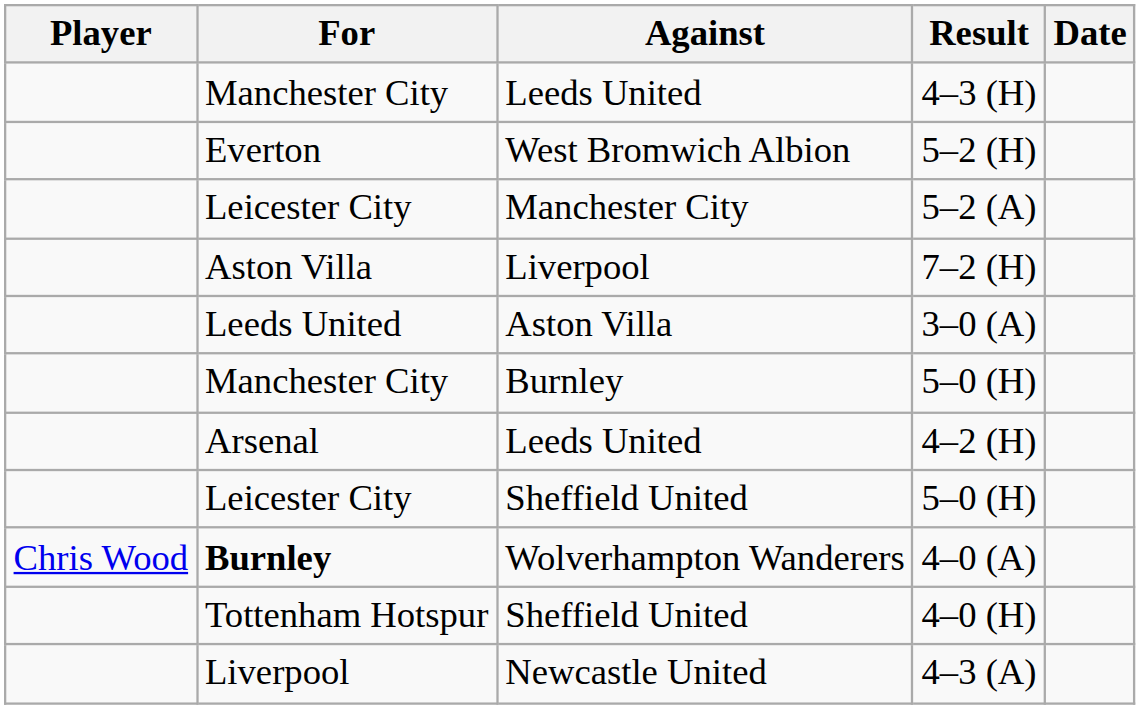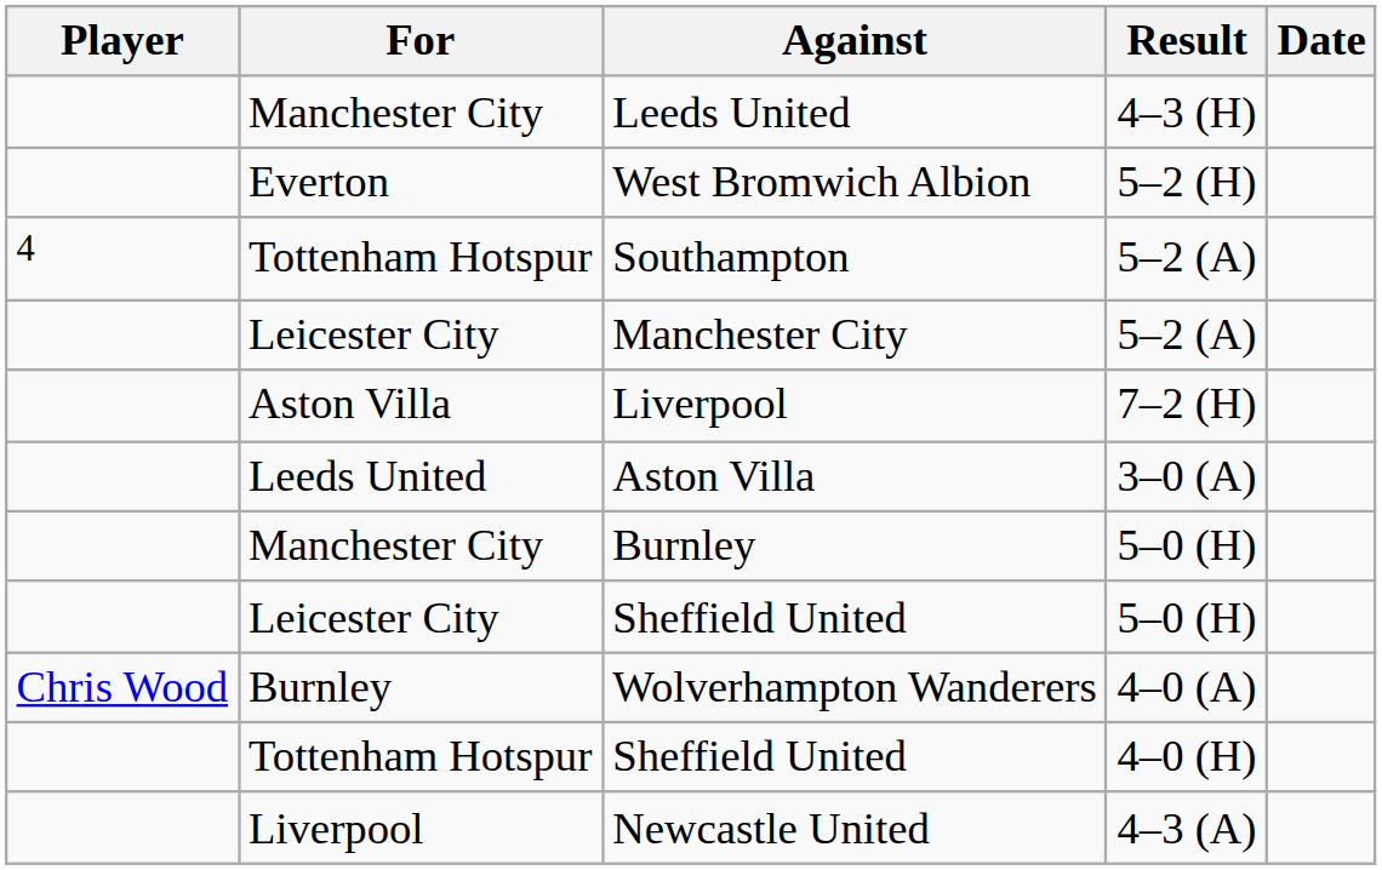 <table class="wikitable">
 <tr>
 <th>Player</th>
 <th>For</th>
 <th>Against</th>
 <th>Result</th>
 <th>Date</th>
 </tr>
 <tr>
 <td> </td>
 <td>Manchester City</td>
 <td>Leeds United</td>
 <td>4–3 (H)</td>
 <td></td>
 </tr>
 <tr>
 <td> </td>
 <td>Everton</td>
 <td>West Bromwich Albion</td>
 <td>5–2 (H)</td>
+<td></td>
+</tr>
+<tr>
+<td> <sup>4</sup></td>
+<td>Tottenham Hotspur</td>
+<td>Southampton</td>
+<td>5–2 (A)</td>
 <td></td>
 </tr>
 <tr>
 <td> </td>
 <td>Leicester City</td>
 <td>Manchester City</td>
 <td>5–2 (A)</td>
 <td></td>
 </tr>
 <tr>
 <td> </td>
 <td>Aston Villa</td>
 <td>Liverpool</td>
 <td>7–2 (H)</td>
 <td></td>
 </tr>
 <tr>
 <td> </td>
 <td>Leeds United</td>
 <td>Aston Villa</td>
 <td>3–0 (A)</td>
 <td></td>
 </tr>
 <tr>
 <td> </td>
 <td>Manchester City</td>
 <td>Burnley</td>
 <td>5–0 (H)</td>
 <td></td>
 </tr>
 <tr>
 <td> </td>
-<td>Arsenal</td>
-<td>Leeds United</td>
-<td>4–2 (H)</td>
-<td></td>
-</tr>
-<tr>
-<td> </td>
 <td>Leicester City</td>
 <td>Sheffield United</td>
 <td>5–0 (H)</td>
 <td></td>
 </tr>
 <tr>
 <td> <a href='#'>Chris Wood</a></td>
-<td><strong>Burnley</strong></td>
+<td>Burnley</td>
 <td>Wolverhampton Wanderers</td>
 <td>4–0 (A)</td>
 <td></td>
 </tr>
 <tr>
 <td> </td>
 <td>Tottenham Hotspur</td>
 <td>Sheffield United</td>
 <td>4–0 (H)</td>
 <td></td>
 </tr>
 <tr>
 <td> </td>
 <td>Liverpool</td>
 <td>Newcastle United</td>
 <td>4–3 (A)</td>
 <td></td>
 </tr>
 </table>
